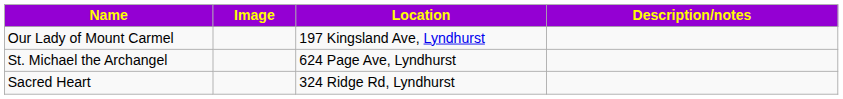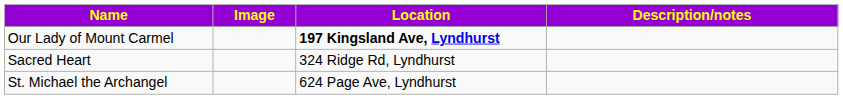 <table class="wikitable sortable" style="width:75%">
 <tr>
 <th style="background:darkviolet; color:yellow;" width="25%"><strong>Name</strong></th>
 <th style="background:darkviolet; color:yellow;" width="10%"><strong>Image</strong></th>
 <th style="background:darkviolet; color:yellow;" width="30%"><strong>Location</strong></th>
 <th style="background:darkviolet; color:yellow;" width="35%"><strong>Description/notes</strong></th>
 </tr>
 <tr>
 <td>Our Lady of Mount Carmel</td>
 <td></td>
-<td>197 Kingsland Ave, <a href='#'>Lyndhurst</a></td>
+<td><strong>197 Kingsland Ave, <a href='#'>Lyndhurst</a></strong></td>
+<td></td>
+</tr>
+<tr>
+<td>Sacred Heart</td>
+<td></td>
+<td>324 Ridge Rd, Lyndhurst</td>
 <td></td>
 </tr>
 <tr>
 <td>St. Michael the Archangel</td>
 <td></td>
 <td>624 Page Ave, Lyndhurst</td>
 <td></td>
 </tr>
-<tr>
-<td>Sacred Heart</td>
-<td></td>
-<td>324 Ridge Rd, Lyndhurst</td>
-<td></td>
-</tr>
 </table>
